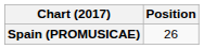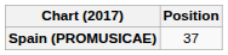 <table class="wikitable plainrowheaders" style="text-align:center">
 <tr>
 <th>Chart (2017)</th>
 <th>Position</th>
 </tr>
 <tr>
 <th scope="row">Spain (PROMUSICAE)</th>
-<td>26</td>
+<td>37</td>
 </tr>
 </table>
